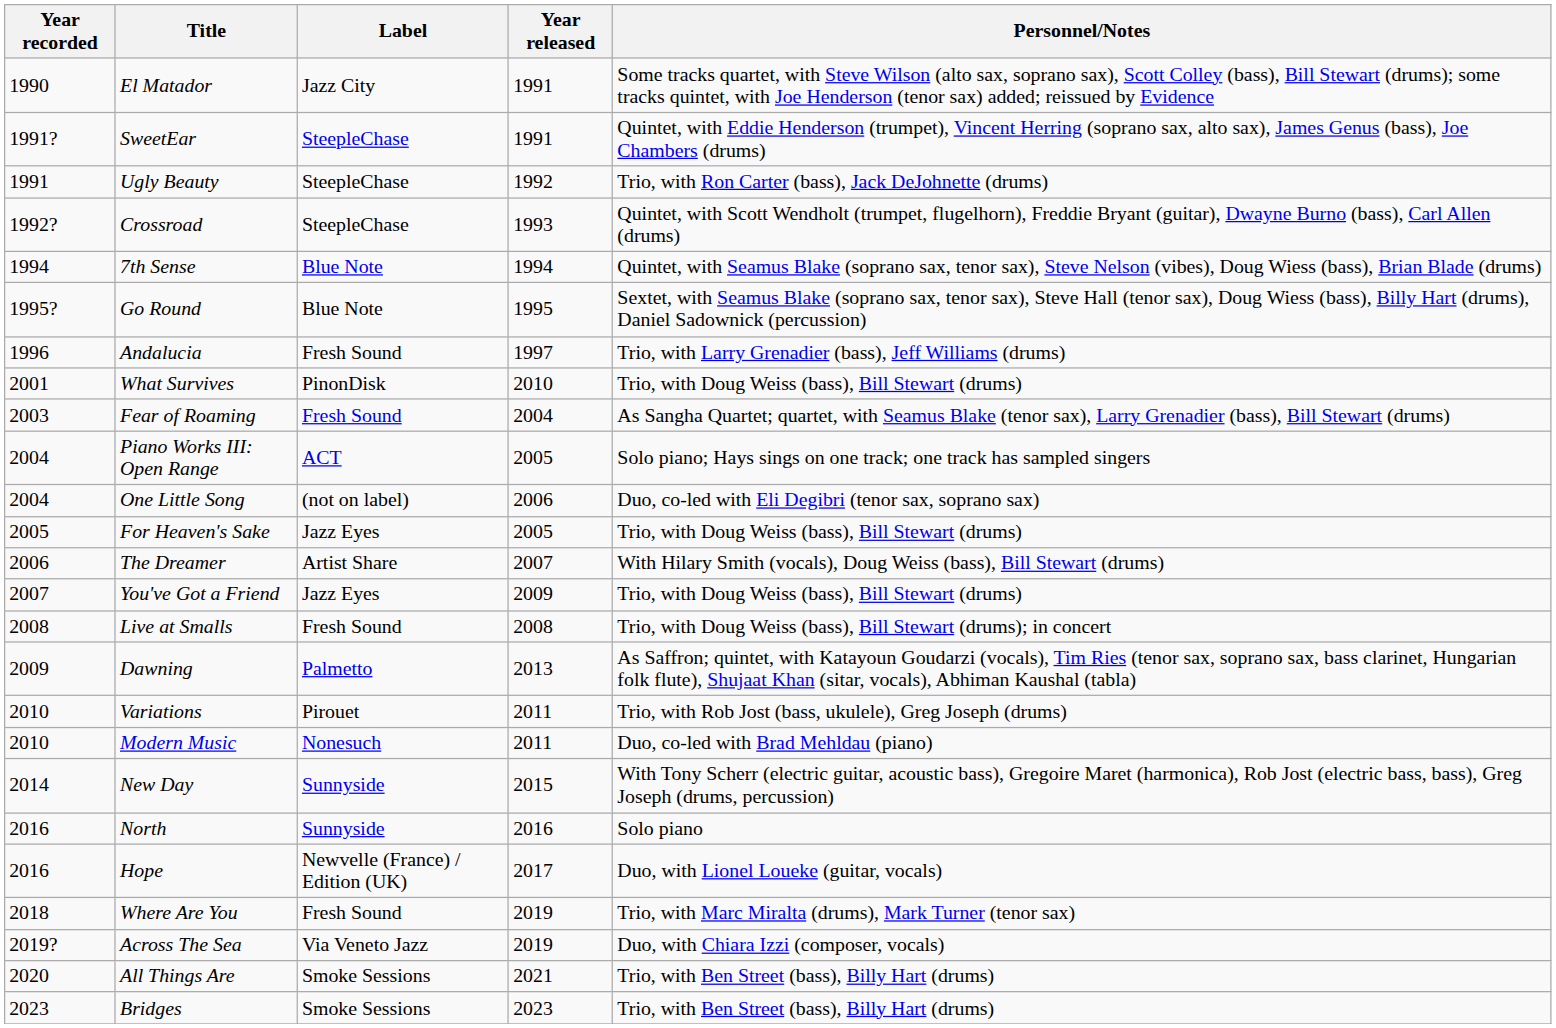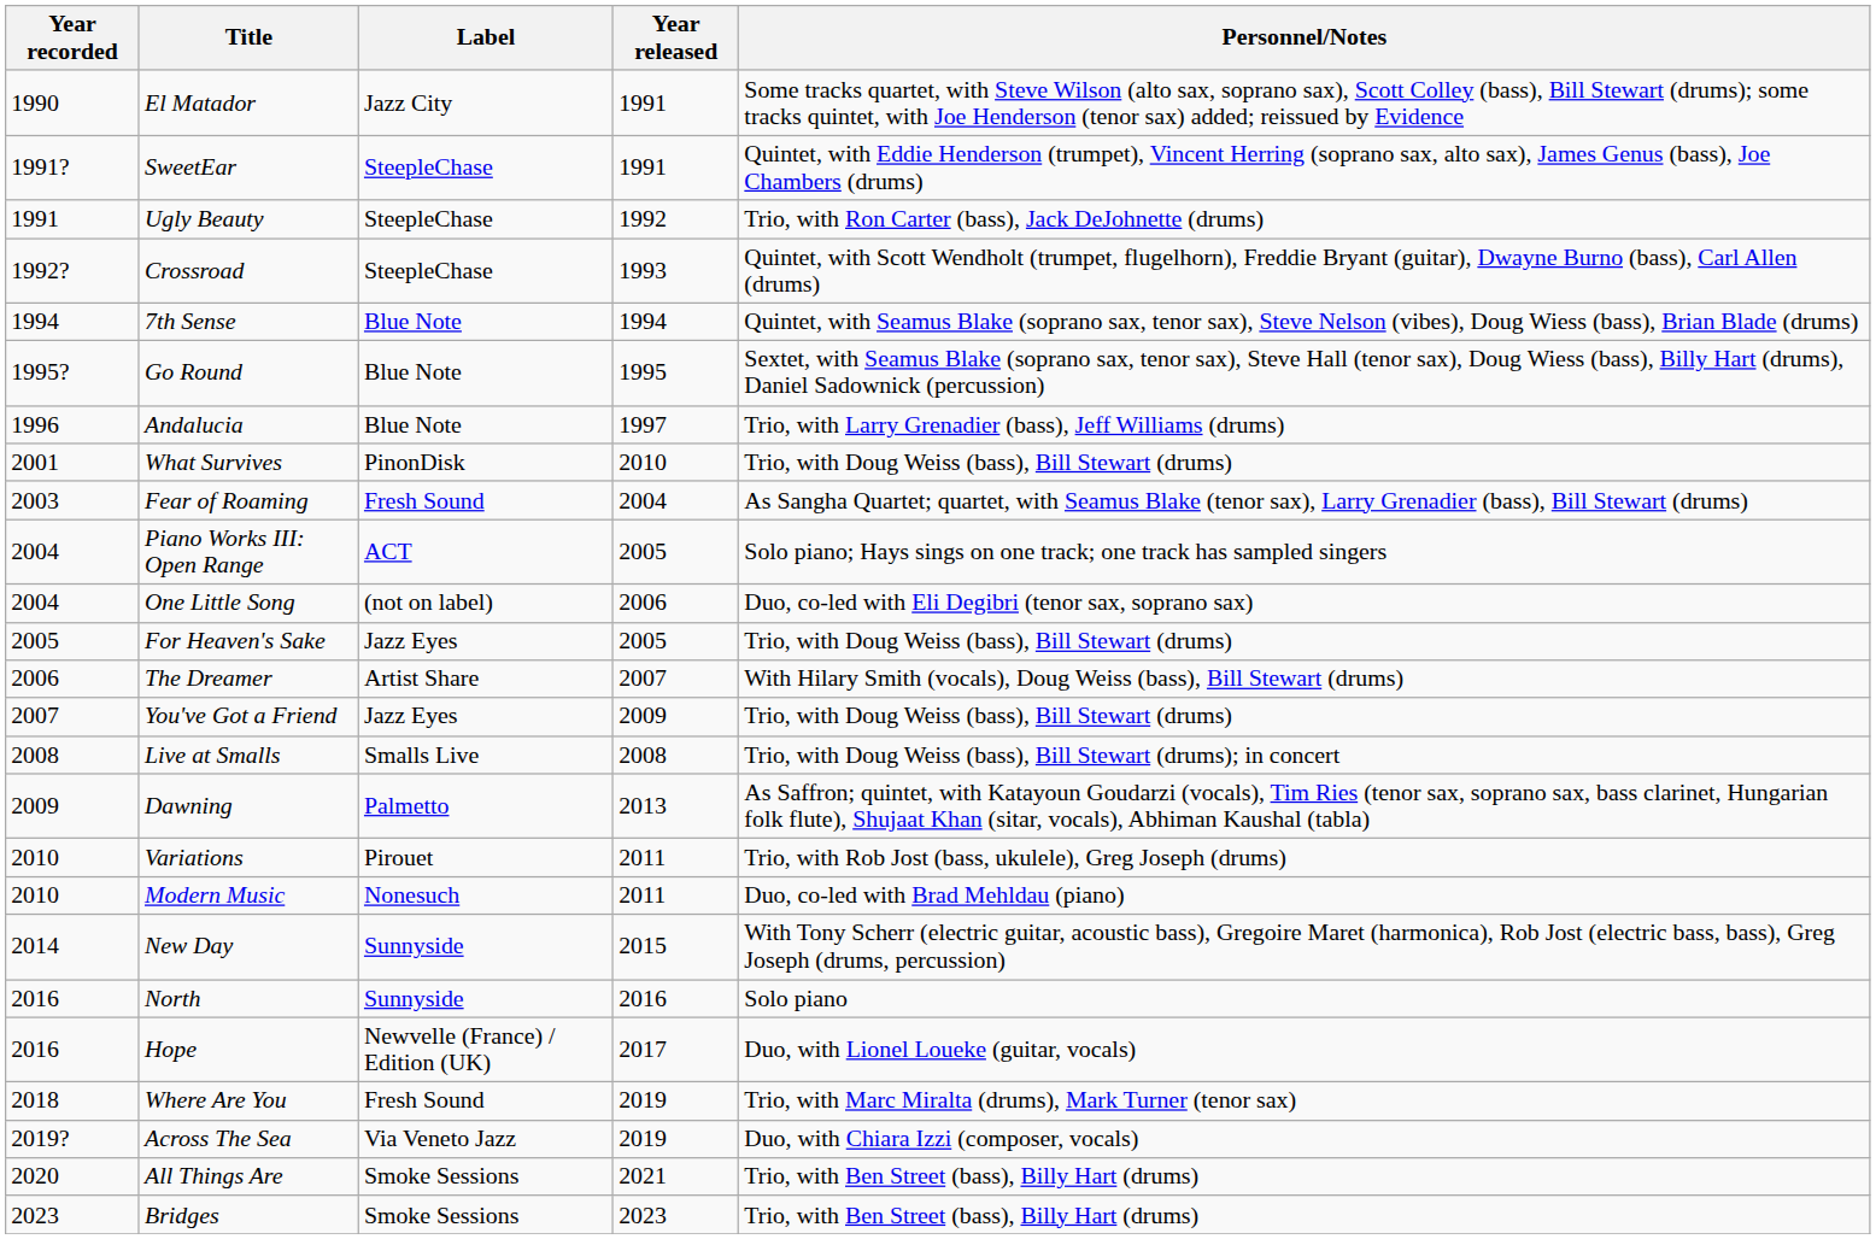 <table class="wikitable sortable">
 <tr>
 <th>Year recorded</th>
 <th>Title</th>
 <th>Label</th>
 <th>Year released</th>
 <th>Personnel/Notes</th>
 </tr>
 <tr>
 <td>1990</td>
 <td><em>El Matador</em></td>
 <td>Jazz City</td>
 <td>1991</td>
 <td>Some tracks quartet, with <a href='#'>Steve Wilson</a> (alto sax, soprano sax), <a href='#'>Scott Colley</a> (bass), <a href='#'>Bill Stewart</a> (drums); some tracks quintet, with <a href='#'>Joe Henderson</a> (tenor sax) added; reissued by <a href='#'>Evidence</a></td>
 </tr>
 <tr>
 <td>1991?</td>
 <td><em>SweetEar</em></td>
 <td><a href='#'>SteepleChase</a></td>
 <td>1991</td>
 <td>Quintet, with <a href='#'>Eddie Henderson</a> (trumpet), <a href='#'>Vincent Herring</a> (soprano sax, alto sax), <a href='#'>James Genus</a> (bass), <a href='#'>Joe Chambers</a> (drums)</td>
 </tr>
 <tr>
 <td>1991</td>
 <td><em>Ugly Beauty</em></td>
 <td>SteepleChase</td>
 <td>1992</td>
 <td>Trio, with <a href='#'>Ron Carter</a> (bass), <a href='#'>Jack DeJohnette</a> (drums)</td>
 </tr>
 <tr>
 <td>1992?</td>
 <td><em>Crossroad</em></td>
 <td>SteepleChase</td>
 <td>1993</td>
 <td>Quintet, with Scott Wendholt (trumpet, flugelhorn), Freddie Bryant (guitar), <a href='#'>Dwayne Burno</a> (bass), <a href='#'>Carl Allen</a> (drums)</td>
 </tr>
 <tr>
 <td>1994</td>
 <td><em>7th Sense</em></td>
 <td><a href='#'>Blue Note</a></td>
 <td>1994</td>
 <td>Quintet, with <a href='#'>Seamus Blake</a> (soprano sax, tenor sax), <a href='#'>Steve Nelson</a> (vibes), Doug Wiess (bass), <a href='#'>Brian Blade</a> (drums)</td>
 </tr>
 <tr>
 <td>1995?</td>
 <td><em>Go Round</em></td>
 <td>Blue Note</td>
 <td>1995</td>
 <td>Sextet, with <a href='#'>Seamus Blake</a> (soprano sax, tenor sax), Steve Hall (tenor sax), Doug Wiess (bass), <a href='#'>Billy Hart</a> (drums), Daniel Sadownick (percussion)</td>
 </tr>
 <tr>
 <td>1996</td>
 <td><em>Andalucia</em></td>
-<td>Fresh Sound</td>
+<td>Blue Note</td>
 <td>1997</td>
 <td>Trio, with <a href='#'>Larry Grenadier</a> (bass), <a href='#'>Jeff Williams</a> (drums)</td>
 </tr>
 <tr>
 <td>2001</td>
 <td><em>What Survives</em></td>
 <td>PinonDisk</td>
 <td>2010</td>
 <td>Trio, with Doug Weiss (bass), <a href='#'>Bill Stewart</a> (drums)</td>
 </tr>
 <tr>
 <td>2003</td>
 <td><em>Fear of Roaming</em></td>
 <td><a href='#'>Fresh Sound</a></td>
 <td>2004</td>
 <td>As Sangha Quartet; quartet, with <a href='#'>Seamus Blake</a> (tenor sax), <a href='#'>Larry Grenadier</a> (bass), <a href='#'>Bill Stewart</a> (drums)</td>
 </tr>
 <tr>
 <td>2004</td>
 <td><em>Piano Works III: Open Range</em></td>
 <td><a href='#'>ACT</a></td>
 <td>2005</td>
 <td>Solo piano; Hays sings on one track; one track has sampled singers</td>
 </tr>
 <tr>
 <td>2004</td>
 <td><em>One Little Song</em></td>
 <td>(not on label)</td>
 <td>2006</td>
 <td>Duo, co-led with <a href='#'>Eli Degibri</a> (tenor sax, soprano sax)</td>
 </tr>
 <tr>
 <td>2005</td>
 <td><em>For Heaven's Sake</em></td>
 <td>Jazz Eyes</td>
 <td>2005</td>
 <td>Trio, with Doug Weiss (bass), <a href='#'>Bill Stewart</a> (drums)</td>
 </tr>
 <tr>
 <td>2006</td>
 <td><em>The Dreamer</em></td>
 <td>Artist Share</td>
 <td>2007</td>
 <td>With Hilary Smith (vocals), Doug Weiss (bass), <a href='#'>Bill Stewart</a> (drums)</td>
 </tr>
 <tr>
 <td>2007</td>
 <td><em>You've Got a Friend</em></td>
 <td>Jazz Eyes</td>
 <td>2009</td>
 <td>Trio, with Doug Weiss (bass), <a href='#'>Bill Stewart</a> (drums)</td>
 </tr>
 <tr>
 <td>2008</td>
 <td><em>Live at Smalls</em></td>
-<td>Fresh Sound</td>
+<td>Smalls Live</td>
 <td>2008</td>
 <td>Trio, with Doug Weiss (bass), <a href='#'>Bill Stewart</a> (drums); in concert</td>
 </tr>
 <tr>
 <td>2009</td>
 <td><em>Dawning</em></td>
 <td><a href='#'>Palmetto</a></td>
 <td>2013</td>
 <td>As Saffron; quintet, with Katayoun Goudarzi (vocals), <a href='#'>Tim Ries</a> (tenor sax, soprano sax, bass clarinet, Hungarian folk flute), <a href='#'>Shujaat Khan</a> (sitar, vocals), Abhiman Kaushal (tabla)</td>
 </tr>
 <tr>
 <td>2010</td>
 <td><em>Variations</em></td>
 <td>Pirouet</td>
 <td>2011</td>
 <td>Trio, with Rob Jost (bass, ukulele), Greg Joseph (drums)</td>
 </tr>
 <tr>
 <td>2010</td>
 <td><em><a href='#'>Modern Music</a></em></td>
 <td><a href='#'>Nonesuch</a></td>
 <td>2011</td>
 <td>Duo, co-led with <a href='#'>Brad Mehldau</a> (piano)</td>
 </tr>
 <tr>
 <td>2014</td>
 <td><em>New Day</em></td>
 <td><a href='#'>Sunnyside</a></td>
 <td>2015</td>
 <td>With Tony Scherr (electric guitar, acoustic bass), Gregoire Maret (harmonica), Rob Jost (electric bass, bass), Greg Joseph (drums, percussion)</td>
 </tr>
 <tr>
 <td>2016</td>
 <td><em>North</em></td>
 <td><a href='#'>Sunnyside</a></td>
 <td>2016</td>
 <td>Solo piano</td>
 </tr>
 <tr>
 <td>2016</td>
 <td><em>Hope</em></td>
 <td>Newvelle (France) / Edition (UK)</td>
 <td>2017</td>
 <td>Duo, with <a href='#'>Lionel Loueke</a> (guitar, vocals)</td>
 </tr>
 <tr>
 <td>2018</td>
 <td><em>Where Are You</em></td>
 <td>Fresh Sound</td>
 <td>2019</td>
 <td>Trio, with <a href='#'>Marc Miralta</a> (drums), <a href='#'>Mark Turner</a> (tenor sax)</td>
 </tr>
 <tr>
 <td>2019?</td>
 <td><em>Across The Sea</em></td>
 <td>Via Veneto Jazz</td>
 <td>2019</td>
 <td>Duo, with <a href='#'>Chiara Izzi</a> (composer, vocals)</td>
 </tr>
 <tr>
 <td>2020</td>
 <td><em>All Things Are</em></td>
 <td>Smoke Sessions</td>
 <td>2021</td>
 <td>Trio, with <a href='#'>Ben Street</a> (bass), <a href='#'>Billy Hart</a> (drums)</td>
 </tr>
 <tr>
 <td>2023</td>
 <td><em>Bridges</em></td>
 <td>Smoke Sessions</td>
 <td>2023</td>
 <td>Trio, with <a href='#'>Ben Street</a> (bass), <a href='#'>Billy Hart</a> (drums)</td>
 </tr>
 </table>
